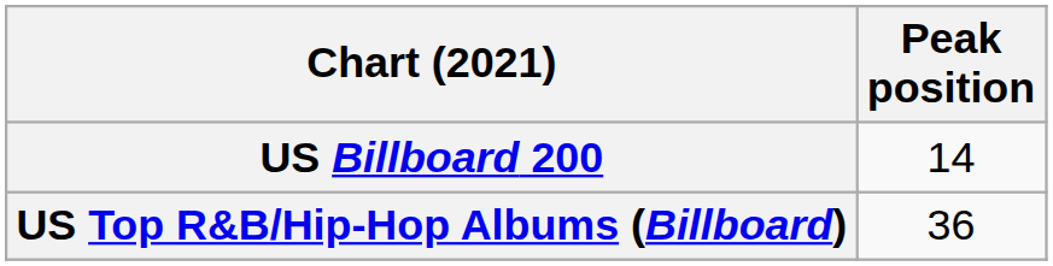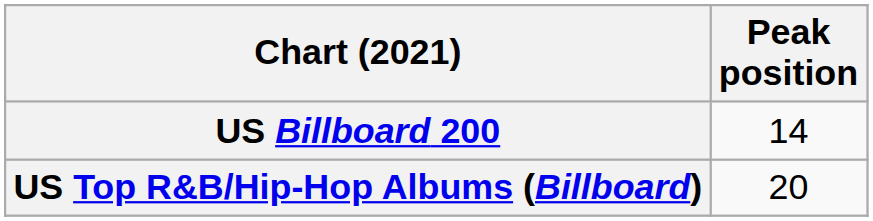 <table class="wikitable sortable plainrowheaders" style="text-align:center">
 <tr>
 <th scope="col">Chart (2021)</th>
 <th scope="col">Peak<br>position</th>
 </tr>
 <tr>
 <th scope="row">US <a href='#'><em>Billboard</em> 200</a></th>
 <td>14</td>
 </tr>
 <tr>
 <th scope="row">US <a href='#'>Top R&B/Hip-Hop Albums</a> (<em><a href='#'>Billboard</a></em>)</th>
-<td>36</td>
+<td>20</td>
 </tr>
 </table>
